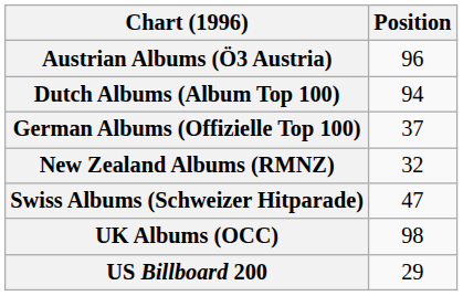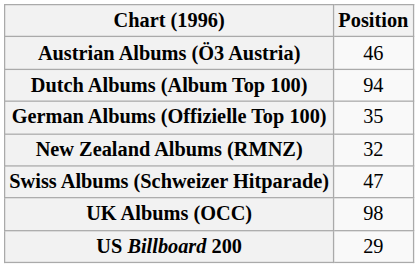 <table class="wikitable sortable plainrowheaders" style="text-align:center;">
 <tr>
 <th scope="col">Chart (1996)</th>
 <th scope="col">Position</th>
 </tr>
 <tr>
 <th scope="row">Austrian Albums (Ö3 Austria)</th>
-<td>96</td>
+<td>46</td>
 </tr>
 <tr>
 <th scope="row">Dutch Albums (Album Top 100)</th>
 <td>94</td>
 </tr>
 <tr>
 <th scope="row">German Albums (Offizielle Top 100)</th>
-<td>37</td>
+<td>35</td>
 </tr>
 <tr>
 <th scope="row">New Zealand Albums (RMNZ)</th>
 <td>32</td>
 </tr>
 <tr>
 <th scope="row">Swiss Albums (Schweizer Hitparade)</th>
 <td>47</td>
 </tr>
 <tr>
 <th scope="row">UK Albums (OCC)</th>
 <td>98</td>
 </tr>
 <tr>
 <th scope="row">US <em>Billboard</em> 200</th>
 <td>29</td>
 </tr>
 </table>
